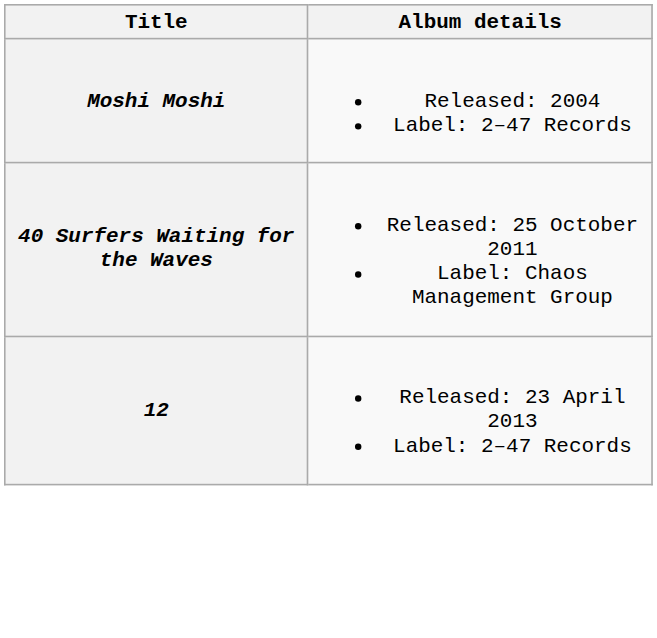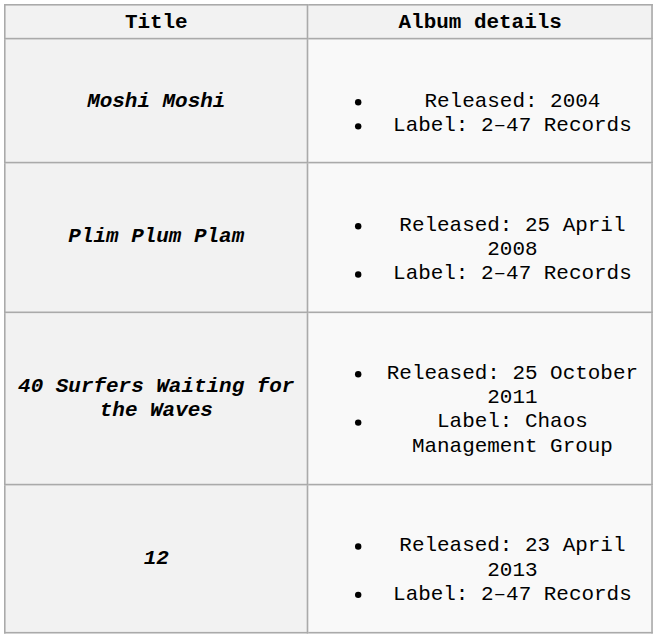 <table class="wikitable plainrowheaders" style="text-align:center;">
 <tr>
 <th scope="col" style="width:14em;">Title</th>
 <th scope="col" style="width:16em;">Album details</th>
 </tr>
 <tr>
 <th scope="row"><em>Moshi Moshi</em></th>
 <td><br><ul><li>Released: 2004</li><li>Label: 2–47 Records</li></ul></td>
 </tr>
 <tr>
+<th scope="row"><em>Plim Plum Plam</em></th>
+<td><br><ul><li>Released: 25 April 2008</li><li>Label: 2–47 Records</li></ul></td>
+</tr>
+<tr>
 <th scope="row"><em>40 Surfers Waiting for the Waves</em></th>
 <td><br><ul><li>Released: 25 October 2011</li><li>Label: Chaos Management Group</li></ul></td>
 </tr>
 <tr>
 <th scope="row"><em>12</em></th>
 <td><br><ul><li>Released: 23 April 2013</li><li>Label: 2–47 Records</li></ul></td>
 </tr>
 </table>
